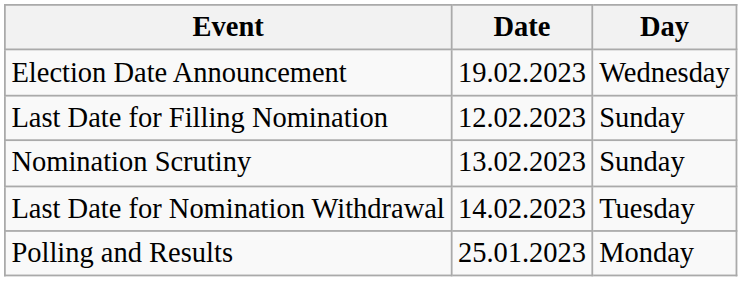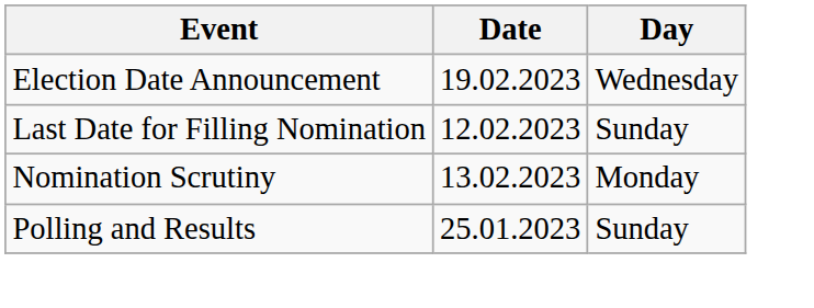 <table class="wikitable">
 <tr>
 <th>Event</th>
 <th>Date</th>
 <th>Day</th>
 </tr>
 <tr>
 <td>Election Date Announcement</td>
 <td>19.02.2023</td>
 <td>Wednesday</td>
 </tr>
 <tr>
 <td>Last Date for Filling Nomination</td>
 <td>12.02.2023</td>
 <td>Sunday</td>
 </tr>
 <tr>
 <td>Nomination Scrutiny</td>
 <td>13.02.2023</td>
-<td>Sunday</td>
-</tr>
-<tr>
-<td>Last Date for Nomination Withdrawal</td>
-<td>14.02.2023</td>
-<td>Tuesday</td>
+<td>Monday</td>
 </tr>
 <tr>
 <td>Polling and Results</td>
 <td>25.01.2023</td>
-<td>Monday</td>
+<td>Sunday</td>
 </tr>
 </table>
